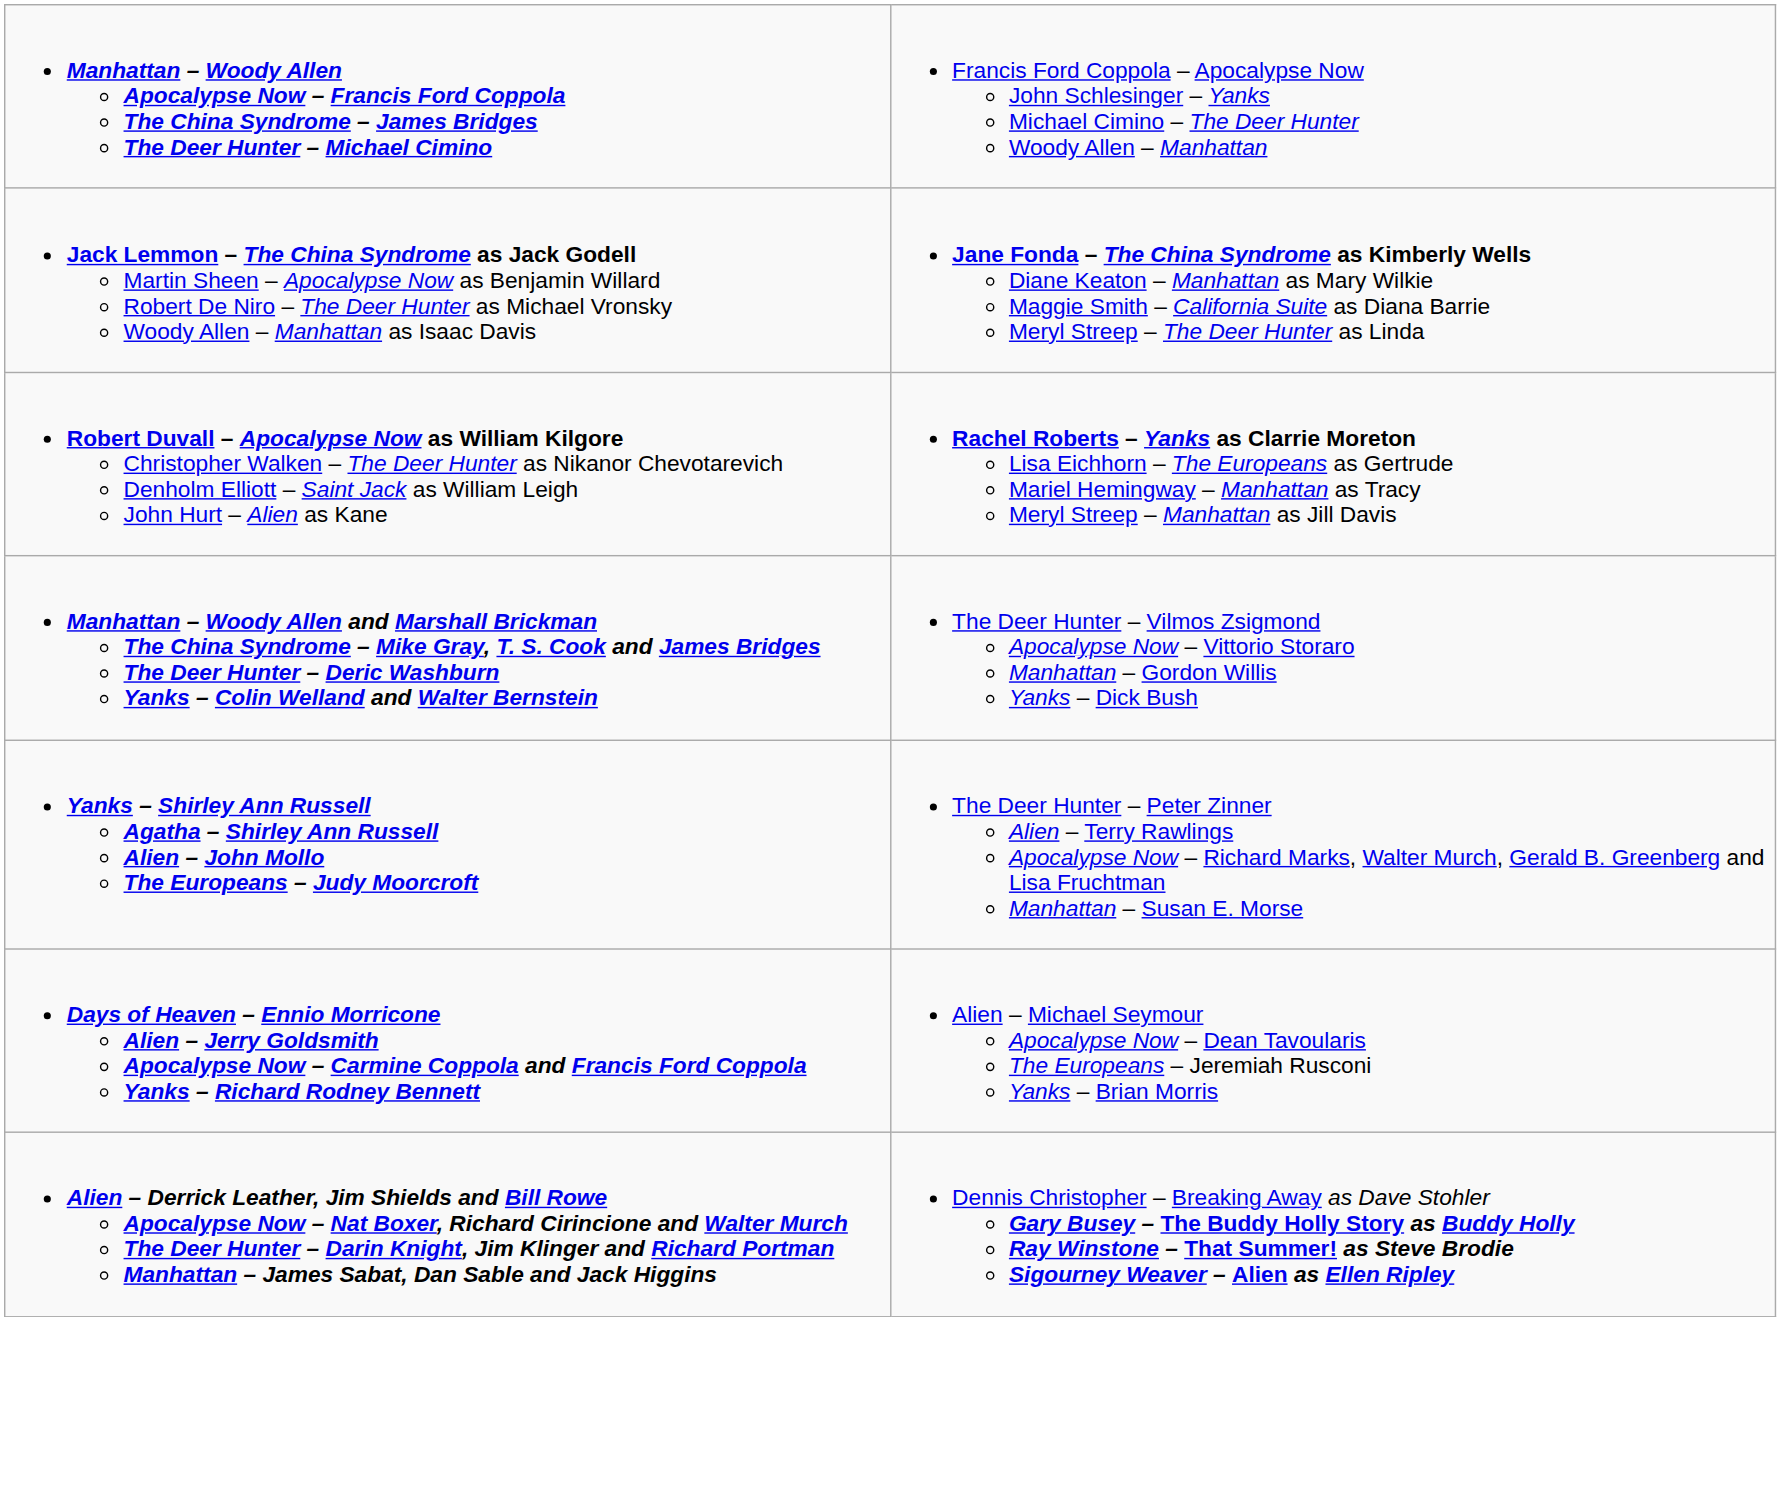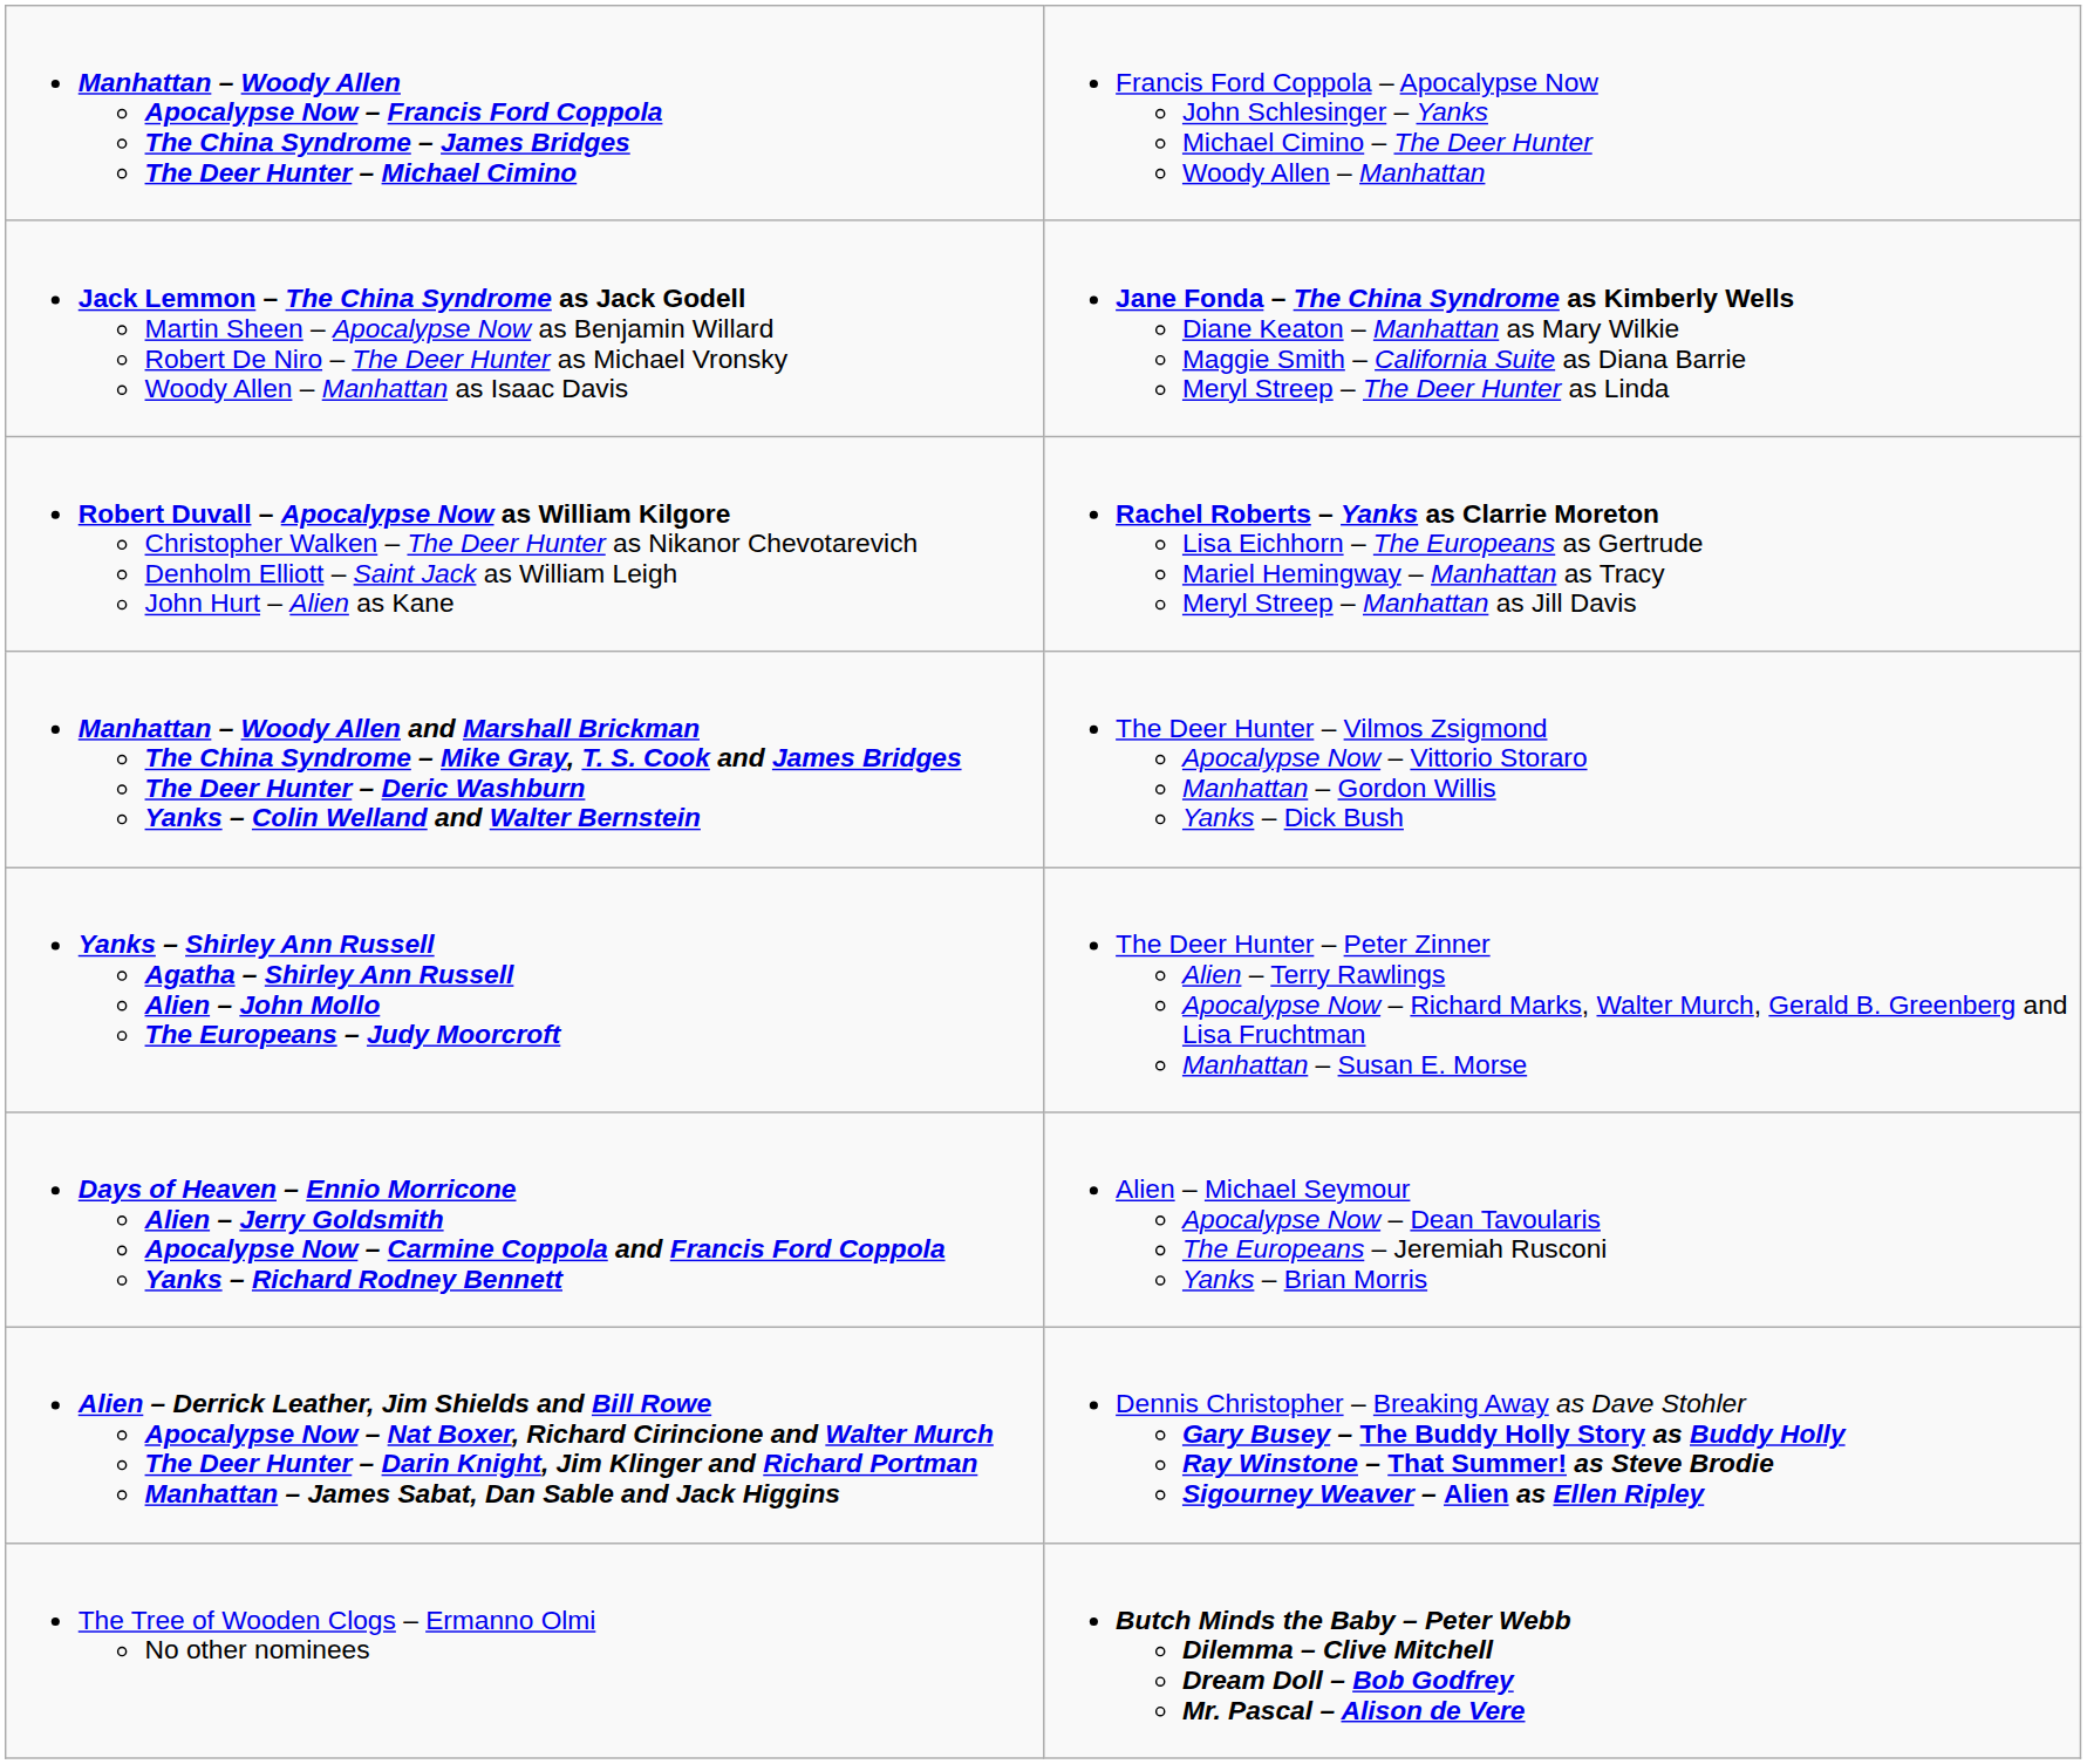 <table class=wikitable>
 <tr>
 <td valign="top" width="50%"><br><ul><li><strong><em><a href='#'>Manhattan</a><em> – <a href='#'>Woody Allen</a><strong><ul><li></em><a href='#'>Apocalypse Now</a><em> – <a href='#'>Francis Ford Coppola</a></li><li></em><a href='#'>The China Syndrome</a><em> – <a href='#'>James Bridges</a></li><li></em><a href='#'>The Deer Hunter</a><em> – <a href='#'>Michael Cimino</a></li></ul></li></ul></td>
 <td valign="top" width="50%"><br><ul><li></strong><a href='#'>Francis Ford Coppola</a> – </em><a href='#'>Apocalypse Now</a></em></strong><ul><li><a href='#'>John Schlesinger</a> – <em><a href='#'>Yanks</a></em></li><li><a href='#'>Michael Cimino</a> – <em><a href='#'>The Deer Hunter</a></em></li><li><a href='#'>Woody Allen</a> – <em><a href='#'>Manhattan</a></em></li></ul></li></ul></td>
 </tr>
 <tr>
 <td valign="top" width="50%"><br><ul><li><strong><a href='#'>Jack Lemmon</a> – <em><a href='#'>The China Syndrome</a></em> as Jack Godell</strong><ul><li><a href='#'>Martin Sheen</a> – <em><a href='#'>Apocalypse Now</a></em> as Benjamin Willard</li><li><a href='#'>Robert De Niro</a> – <em><a href='#'>The Deer Hunter</a></em> as Michael Vronsky</li><li><a href='#'>Woody Allen</a> – <em><a href='#'>Manhattan</a></em> as Isaac Davis</li></ul></li></ul></td>
 <td valign="top" width="50%"><br><ul><li><strong><a href='#'>Jane Fonda</a> – <em><a href='#'>The China Syndrome</a></em> as Kimberly Wells</strong><ul><li><a href='#'>Diane Keaton</a> – <em><a href='#'>Manhattan</a></em> as Mary Wilkie</li><li><a href='#'>Maggie Smith</a> – <em><a href='#'>California Suite</a></em> as Diana Barrie</li><li><a href='#'>Meryl Streep</a> – <em><a href='#'>The Deer Hunter</a></em> as Linda</li></ul></li></ul></td>
 </tr>
 <tr>
 <td valign="top" width="50%"><br><ul><li><strong><a href='#'>Robert Duvall</a> – <em><a href='#'>Apocalypse Now</a></em> as William Kilgore</strong><ul><li><a href='#'>Christopher Walken</a> – <em><a href='#'>The Deer Hunter</a></em> as Nikanor Chevotarevich</li><li><a href='#'>Denholm Elliott</a> – <em><a href='#'>Saint Jack</a></em> as William Leigh</li><li><a href='#'>John Hurt</a> – <em><a href='#'>Alien</a></em> as Kane</li></ul></li></ul></td>
 <td valign="top" width="50%"><br><ul><li><strong><a href='#'>Rachel Roberts</a> – <em><a href='#'>Yanks</a></em> as Clarrie Moreton</strong><ul><li><a href='#'>Lisa Eichhorn</a> – <em><a href='#'>The Europeans</a></em> as Gertrude</li><li><a href='#'>Mariel Hemingway</a> – <em><a href='#'>Manhattan</a></em> as Tracy</li><li><a href='#'>Meryl Streep</a> – <em><a href='#'>Manhattan</a></em> as Jill Davis</li></ul></li></ul></td>
 </tr>
 <tr>
 <td valign="top" width="50%"><br><ul><li><strong><em><a href='#'>Manhattan</a><em> – <a href='#'>Woody Allen</a> and <a href='#'>Marshall Brickman</a><strong><ul><li></em><a href='#'>The China Syndrome</a><em> – <a href='#'>Mike Gray</a>, <a href='#'>T. S. Cook</a> and <a href='#'>James Bridges</a></li><li></em><a href='#'>The Deer Hunter</a><em> – <a href='#'>Deric Washburn</a></li><li></em><a href='#'>Yanks</a><em> – <a href='#'>Colin Welland</a> and <a href='#'>Walter Bernstein</a></li></ul></li></ul></td>
 <td valign="top" width="50%"><br><ul><li></em></strong><a href='#'>The Deer Hunter</a></em> – <a href='#'>Vilmos Zsigmond</a></strong><ul><li><em><a href='#'>Apocalypse Now</a></em> – <a href='#'>Vittorio Storaro</a></li><li><em><a href='#'>Manhattan</a></em> – <a href='#'>Gordon Willis</a></li><li><em><a href='#'>Yanks</a></em> – <a href='#'>Dick Bush</a></li></ul></li></ul></td>
 </tr>
 <tr>
 <td valign="top" width="50%"><br><ul><li><strong><em><a href='#'>Yanks</a><em> – <a href='#'>Shirley Ann Russell</a><strong><ul><li></em><a href='#'>Agatha</a><em> – <a href='#'>Shirley Ann Russell</a></li><li></em><a href='#'>Alien</a><em> – <a href='#'>John Mollo</a></li><li></em><a href='#'>The Europeans</a><em> – <a href='#'>Judy Moorcroft</a></li></ul></li></ul></td>
 <td valign="top" width="50%"><br><ul><li></em></strong><a href='#'>The Deer Hunter</a></em> – <a href='#'>Peter Zinner</a></strong><ul><li><em><a href='#'>Alien</a></em> – <a href='#'>Terry Rawlings</a></li><li><em><a href='#'>Apocalypse Now</a></em> – <a href='#'>Richard Marks</a>, <a href='#'>Walter Murch</a>, <a href='#'>Gerald B. Greenberg</a> and <a href='#'>Lisa Fruchtman</a></li><li><em><a href='#'>Manhattan</a></em> – <a href='#'>Susan E. Morse</a></li></ul></li></ul></td>
 </tr>
 <tr>
 <td valign="top" width="50%"><br><ul><li><strong><em><a href='#'>Days of Heaven</a><em> – <a href='#'>Ennio Morricone</a><strong><ul><li></em><a href='#'>Alien</a><em> – <a href='#'>Jerry Goldsmith</a></li><li></em><a href='#'>Apocalypse Now</a><em> – <a href='#'>Carmine Coppola</a> and <a href='#'>Francis Ford Coppola</a></li><li></em><a href='#'>Yanks</a><em> – <a href='#'>Richard Rodney Bennett</a></li></ul></li></ul></td>
 <td valign="top" width="50%"><br><ul><li></em></strong><a href='#'>Alien</a></em> – <a href='#'>Michael Seymour</a></strong><ul><li><em><a href='#'>Apocalypse Now</a></em> – <a href='#'>Dean Tavoularis</a></li><li><em><a href='#'>The Europeans</a></em> – Jeremiah Rusconi</li><li><em><a href='#'>Yanks</a></em> – <a href='#'>Brian Morris</a></li></ul></li></ul></td>
 </tr>
 <tr>
 <td valign="top" width="50%"><br><ul><li><strong><em><a href='#'>Alien</a><em> – Derrick Leather, Jim Shields and <a href='#'>Bill Rowe</a><strong><ul><li></em><a href='#'>Apocalypse Now</a><em> – <a href='#'>Nat Boxer</a>, Richard Cirincione and <a href='#'>Walter Murch</a></li><li></em><a href='#'>The Deer Hunter</a><em> – <a href='#'>Darin Knight</a>, Jim Klinger and <a href='#'>Richard Portman</a></li><li></em><a href='#'>Manhattan</a><em> – James Sabat, Dan Sable and Jack Higgins</li></ul></li></ul></td>
 <td valign="top" width="50%"><br><ul><li></strong><a href='#'>Dennis Christopher</a> – </em><a href='#'>Breaking Away</a><em> as Dave Stohler<strong><ul><li><a href='#'>Gary Busey</a> – </em><a href='#'>The Buddy Holly Story</a><em> as <a href='#'>Buddy Holly</a></li><li><a href='#'>Ray Winstone</a> – </em><a href='#'>That Summer!</a><em> as Steve Brodie</li><li><a href='#'>Sigourney Weaver</a> – </em><a href='#'>Alien</a><em> as <a href='#'>Ellen Ripley</a></li></ul></li></ul></td>
 </tr>
+<tr>
+<td valign="top" width="50%"><br><ul><li></em></strong><a href='#'>The Tree of Wooden Clogs</a></em> – <a href='#'>Ermanno Olmi</a></strong><ul><li>No other nominees</li></ul></li></ul></td>
+<td valign="top" width="50%"><br><ul><li><strong><em>Butch Minds the Baby<em> – Peter Webb<strong><ul><li></em>Dilemma<em> – Clive Mitchell</li><li></em>Dream Doll<em> – <a href='#'>Bob Godfrey</a></li><li></em>Mr. Pascal<em> – <a href='#'>Alison de Vere</a></li></ul></li></ul></td>
+</tr>
 </table>
